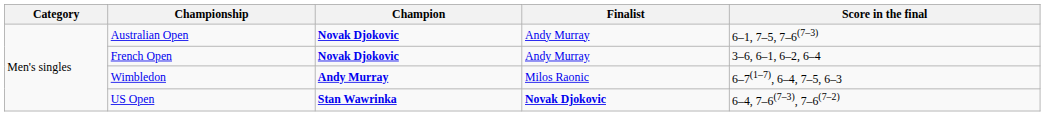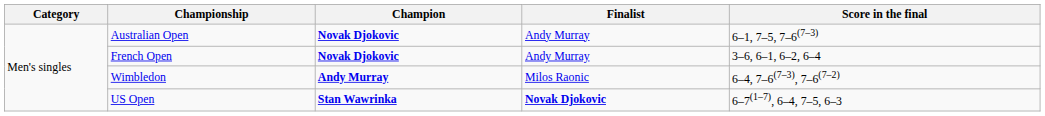 <table class="wikitable" style="font-size:90%;" width=100%>
 <tr>
 <th style="width: 10%;">Category</th>
 <th style="width: 20%;">Championship</th>
 <th style="width: 20%;">Champion</th>
 <th style="width: 20%;">Finalist</th>
 <th style="width: 30%;">Score in the final</th>
 </tr>
 <tr>
 <td rowspan="4">Men's singles</td>
 <td><a href='#'>Australian Open</a></td>
 <td> <strong><a href='#'>Novak Djokovic</a></strong></td>
 <td> <a href='#'>Andy Murray</a></td>
 <td>6–1, 7–5, 7–6<sup>(7–3)</sup></td>
 </tr>
 <tr>
 <td><a href='#'>French Open</a></td>
 <td> <strong><a href='#'>Novak Djokovic</a></strong></td>
 <td> <a href='#'>Andy Murray</a></td>
 <td>3–6, 6–1, 6–2, 6–4</td>
 </tr>
 <tr>
 <td><a href='#'>Wimbledon</a></td>
 <td> <strong><a href='#'>Andy Murray</a></strong></td>
 <td> <a href='#'>Milos Raonic</a></td>
-<td>6–7<sup>(1–7)</sup>, 6–4, 7–5, 6–3</td>
+<td>6–4, 7–6<sup>(7–3)</sup>, 7–6<sup>(7–2)</sup></td>
 </tr>
 <tr>
 <td><a href='#'>US Open</a></td>
 <td> <strong><a href='#'>Stan Wawrinka</a></strong></td>
 <td><strong> <a href='#'>Novak Djokovic</a></strong></td>
-<td>6–4, 7–6<sup>(7–3)</sup>, 7–6<sup>(7–2)</sup></td>
+<td>6–7<sup>(1–7)</sup>, 6–4, 7–5, 6–3</td>
 </tr>
 </table>
